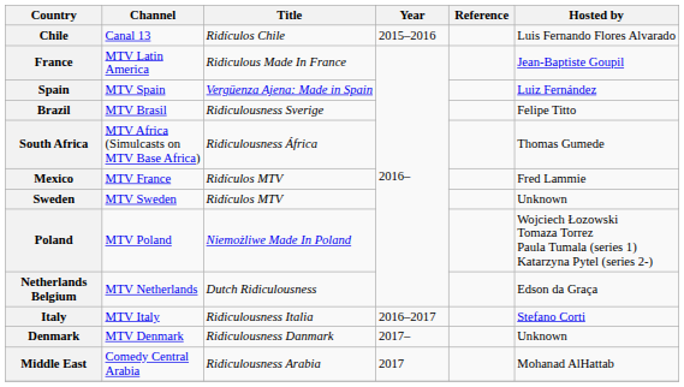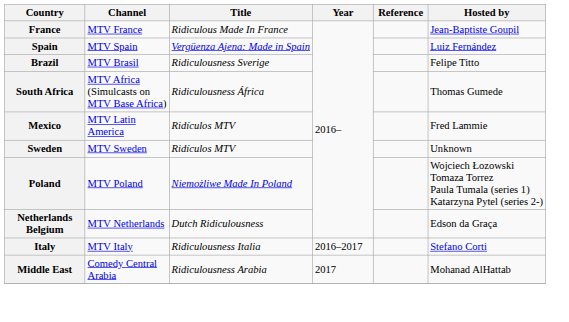 <table class="wikitable plainrowheaders unsortable">
 <tr>
 <th scope="col" style="width:115px;">Country</th>
 <th scope="col" style="width:120px;">Channel</th>
 <th scope="col" style="width:100;">Title</th>
 <th scope="col" style="width:85px;">Year</th>
 <th scope="col" style="width:75px;">Reference</th>
 <th scope="col" style="width:95;">Hosted by</th>
 </tr>
 <tr>
-<th scope="row">Chile</th>
-<td><a href='#'>Canal 13</a></td>
-<td><em>Ridículos Chile</em></td>
-<td>2015–2016</td>
-<td></td>
-<td>Luis Fernando Flores Alvarado</td>
-</tr>
-<tr>
 <th scope="row">France</th>
-<td><a href='#'>MTV Latin America</a></td>
+<td><a href='#'>MTV France</a></td>
 <td><em>Ridiculous Made In France</em></td>
 <td rowspan=8>2016–</td>
 <td></td>
 <td><a href='#'>Jean-Baptiste Goupil</a></td>
 </tr>
 <tr>
 <th scope="row">Spain</th>
 <td><a href='#'>MTV Spain</a></td>
 <td><em><a href='#'>Vergüenza Ajena: Made in Spain</a></em></td>
 <td></td>
 <td><a href='#'>Luiz Fernández</a></td>
 </tr>
 <tr>
 <th scope="row">Brazil</th>
 <td><a href='#'>MTV Brasil</a></td>
 <td><em>Ridiculousness Sverige</em></td>
 <td></td>
 <td>Felipe Titto</td>
 </tr>
 <tr>
 <th scope="row">South Africa</th>
 <td><a href='#'>MTV Africa</a> (Simulcasts on <a href='#'>MTV Base Africa</a>)</td>
 <td><em>Ridiculousness África</em></td>
 <td></td>
 <td>Thomas Gumede</td>
 </tr>
 <tr>
 <th scope="row">Mexico</th>
-<td><a href='#'>MTV France</a></td>
+<td><a href='#'>MTV Latin America</a></td>
 <td><em>Ridículos MTV</em></td>
 <td></td>
 <td>Fred Lammie</td>
 </tr>
 <tr>
 <th scope="row">Sweden</th>
 <td><a href='#'>MTV Sweden</a></td>
 <td><em>Ridículos MTV</em></td>
 <td></td>
 <td>Unknown</td>
 </tr>
 <tr>
 <th scope="row">Poland</th>
 <td><a href='#'>MTV Poland</a></td>
 <td><em><a href='#'>Niemożliwe Made In Poland</a></em></td>
 <td></td>
 <td>Wojciech Łozowski<br>Tomaza Torrez<br>Paula Tumala (series 1)<br>Katarzyna Pytel (series 2-)</td>
 </tr>
 <tr>
 <th scope="row">Netherlands<br>Belgium</th>
 <td><a href='#'>MTV Netherlands</a></td>
 <td><em>Dutch Ridiculousness</em></td>
 <td></td>
 <td>Edson da Graça</td>
 </tr>
 <tr>
 <th scope="row">Italy</th>
 <td><a href='#'>MTV Italy</a></td>
 <td><em>Ridiculousness Italia</em></td>
 <td>2016–2017</td>
 <td></td>
 <td><a href='#'>Stefano Corti</a></td>
 </tr>
 <tr>
-<th scope="row">Denmark</th>
-<td><a href='#'>MTV Denmark</a></td>
-<td><em>Ridiculousness Danmark</em></td>
-<td>2017–</td>
-<td></td>
-<td>Unknown</td>
-</tr>
-<tr>
 <th scope="row">Middle East</th>
 <td><a href='#'>Comedy Central Arabia</a></td>
 <td><em>Ridiculousness Arabia</em></td>
 <td>2017</td>
 <td></td>
 <td>Mohanad AlHattab</td>
 </tr>
 <tr>
 </tr>
 </table>
